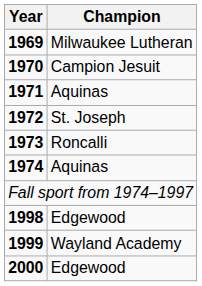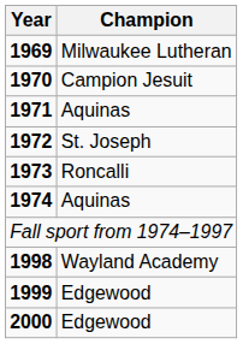 <table class="wikitable mw-collapsible mw-collapsed">
 <tr>
 <th>Year</th>
 <th>Champion</th>
 </tr>
 <tr>
 <td><strong>1969</strong></td>
 <td>Milwaukee Lutheran</td>
 </tr>
 <tr>
 <td><strong>1970</strong></td>
 <td>Campion Jesuit</td>
 </tr>
 <tr>
 <td><strong>1971</strong></td>
 <td>Aquinas</td>
 </tr>
 <tr>
 <td><strong>1972</strong></td>
 <td>St. Joseph</td>
 </tr>
 <tr>
 <td><strong>1973</strong></td>
 <td>Roncalli</td>
 </tr>
 <tr>
 <td><strong>1974</strong></td>
 <td>Aquinas</td>
 </tr>
 <tr>
 <td colspan="2"><em>Fall sport from 1974–1997</em></td>
 </tr>
 <tr>
 <td><strong>1998</strong></td>
-<td>Edgewood</td>
+<td>Wayland Academy</td>
 </tr>
 <tr>
 <td><strong>1999</strong></td>
-<td>Wayland Academy</td>
+<td>Edgewood</td>
 </tr>
 <tr>
 <td><strong>2000</strong></td>
 <td>Edgewood</td>
 </tr>
 </table>
